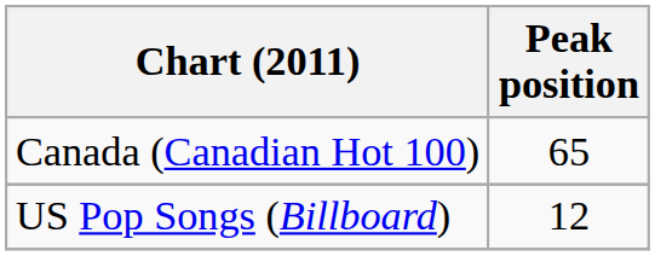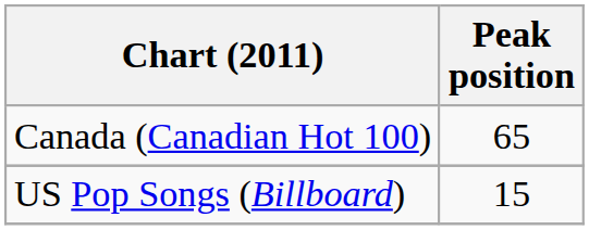 <table class="wikitable sortable">
 <tr>
 <th>Chart (2011)</th>
 <th>Peak<br>position</th>
 </tr>
 <tr>
 <td>Canada (<a href='#'>Canadian Hot 100</a>)</td>
 <td align="center">65</td>
 </tr>
 <tr>
 </tr>
 <tr>
 </tr>
 <tr>
 </tr>
 <tr>
 </tr>
 <tr>
 </tr>
 <tr>
 </tr>
 <tr>
 </tr>
 <tr>
 </tr>
 <tr>
 </tr>
 <tr>
 <td>US <a href='#'>Pop Songs</a> (<em><a href='#'>Billboard</a></em>)</td>
-<td align="center">12</td>
+<td align="center">15</td>
 </tr>
 <tr>
 </tr>
 </table>
